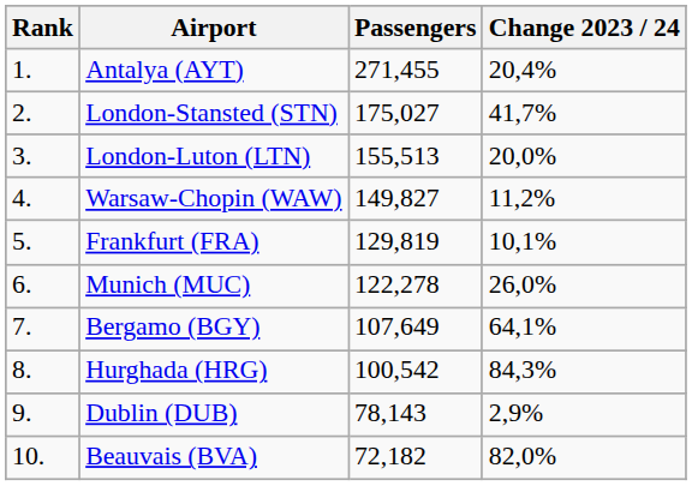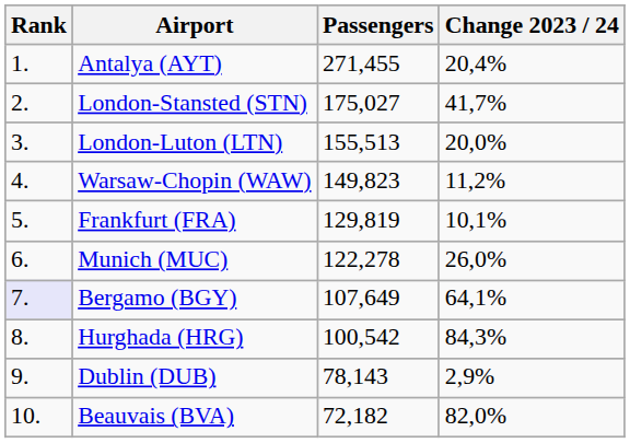 <table class="wikitable" style="font-size: 80%">
 <tr>
 <th>Rank</th>
 <th>Airport</th>
 <th>Passengers</th>
 <th>Change 2023 / 24</th>
 </tr>
 <tr>
 <td>1.</td>
 <td> <a href='#'>Antalya (AYT)</a></td>
 <td>271,455</td>
 <td> 20,4%</td>
 </tr>
 <tr>
 <td>2.</td>
 <td> <a href='#'>London-Stansted (STN)</a></td>
 <td>175,027</td>
 <td> 41,7%</td>
 </tr>
 <tr>
 <td>3.</td>
 <td> <a href='#'>London-Luton (LTN)</a></td>
 <td>155,513</td>
 <td> 20,0%</td>
 </tr>
 <tr>
 <td>4.</td>
 <td> <a href='#'>Warsaw-Chopin (WAW)</a></td>
-<td>149,827</td>
+<td>149,823</td>
 <td> 11,2%</td>
 </tr>
 <tr>
 <td>5.</td>
 <td> <a href='#'>Frankfurt (FRA)</a></td>
 <td>129,819</td>
 <td> 10,1%</td>
 </tr>
 <tr>
 <td>6.</td>
 <td> <a href='#'>Munich (MUC)</a></td>
 <td>122,278</td>
 <td> 26,0%</td>
 </tr>
 <tr>
-<td>7.</td>
+<td style="background: lavender;">7.</td>
 <td> <a href='#'>Bergamo (BGY)</a></td>
 <td>107,649</td>
 <td> 64,1%</td>
 </tr>
 <tr>
 <td>8.</td>
 <td> <a href='#'>Hurghada (HRG)</a></td>
 <td>100,542</td>
 <td> 84,3%</td>
 </tr>
 <tr>
 <td>9.</td>
 <td> <a href='#'>Dublin (DUB)</a></td>
 <td>78,143</td>
 <td> 2,9%</td>
 </tr>
 <tr>
 <td>10.</td>
 <td> <a href='#'>Beauvais (BVA)</a></td>
 <td>72,182</td>
 <td> 82,0%</td>
 </tr>
 </table>
